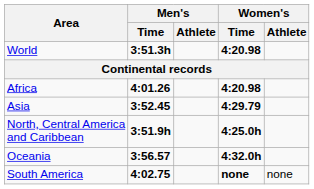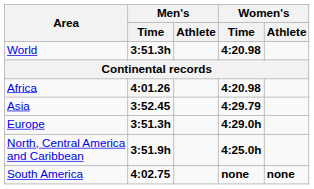 <table class="wikitable">
 <tr>
 <th rowspan=2>Area</th>
 <th colspan=2>Men's</th>
 <th colspan=2>Women's</th>
 </tr>
 <tr>
 <th>Time</th>
 <th>Athlete</th>
 <th>Time</th>
 <th>Athlete</th>
 </tr>
 <tr>
 <td><a href='#'>World</a></td>
 <td><strong>3:51.3h</strong></td>
 <td></td>
 <td><strong>4:20.98</strong></td>
 <td></td>
 </tr>
 <tr>
 <th colspan=5>Continental records</th>
 </tr>
 <tr>
 <td><a href='#'>Africa</a></td>
 <td><strong>4:01.26</strong></td>
 <td></td>
 <td><strong>4:20.98</strong></td>
 <td></td>
 </tr>
 <tr>
 <td><a href='#'>Asia</a></td>
 <td><strong>3:52.45</strong></td>
 <td></td>
 <td><strong>4:29.79</strong></td>
 <td></td>
 </tr>
 <tr>
+<td><a href='#'>Europe</a></td>
+<td><strong>3:51.3h</strong></td>
+<td></td>
+<td><strong>4:29.0h</strong></td>
+<td></td>
+</tr>
+<tr>
 <td><a href='#'>North, Central America<br> and Caribbean</a></td>
 <td><strong>3:51.9h</strong></td>
 <td></td>
 <td><strong>4:25.0h</strong></td>
 <td></td>
 </tr>
 <tr>
-<td><a href='#'>Oceania</a></td>
-<td><strong>3:56.57</strong></td>
-<td></td>
-<td><strong>4:32.0h</strong></td>
-<td></td>
-</tr>
-<tr>
 <td><a href='#'>South America</a></td>
 <td><strong>4:02.75</strong></td>
 <td></td>
 <td><strong>none</strong></td>
-<td>none</td>
+<td><strong>none</strong></td>
 </tr>
 </table>
